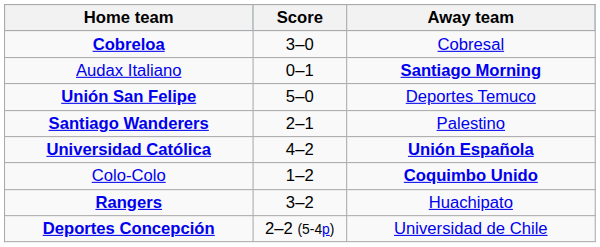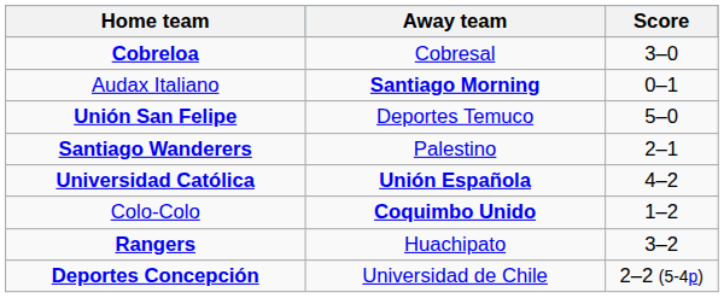 <table class="wikitable" width=45%>
 <tr bgcolor=#006699>
 <th width=130>Home team</th>
+<th width=130>Away team</th>
 <th width=30>Score</th>
-<th width=130>Away team</th>
 </tr>
 <tr align=center>
 <td><strong><a href='#'>Cobreloa</a></strong></td>
+<td><a href='#'>Cobresal</a></td>
 <td>3–0</td>
-<td><a href='#'>Cobresal</a></td>
 </tr>
 <tr align=center>
 <td><a href='#'>Audax Italiano</a></td>
+<td><strong><a href='#'>Santiago Morning</a></strong></td>
 <td>0–1</td>
-<td><strong><a href='#'>Santiago Morning</a></strong></td>
 </tr>
 <tr align=center>
 <td><strong><a href='#'>Unión San Felipe</a></strong></td>
+<td><a href='#'>Deportes Temuco</a></td>
 <td>5–0</td>
-<td><a href='#'>Deportes Temuco</a></td>
 </tr>
 <tr align=center>
 <td><strong><a href='#'>Santiago Wanderers</a></strong></td>
+<td><a href='#'>Palestino</a></td>
 <td>2–1</td>
-<td><a href='#'>Palestino</a></td>
 </tr>
 <tr align=center>
 <td><strong><a href='#'>Universidad Católica</a></strong></td>
+<td><strong><a href='#'>Unión Española</a></strong></td>
 <td>4–2</td>
-<td><strong><a href='#'>Unión Española</a></strong></td>
 </tr>
 <tr align=center>
 <td><a href='#'>Colo-Colo</a></td>
+<td><strong><a href='#'>Coquimbo Unido</a></strong></td>
 <td>1–2</td>
-<td><strong><a href='#'>Coquimbo Unido</a></strong></td>
 </tr>
 <tr align=center>
 <td><strong><a href='#'>Rangers</a></strong></td>
+<td><a href='#'>Huachipato</a></td>
 <td>3–2</td>
-<td><a href='#'>Huachipato</a></td>
 </tr>
 <tr align=center>
 <td><strong><a href='#'>Deportes Concepción</a></strong></td>
+<td><a href='#'>Universidad de Chile</a></td>
 <td>2–2 <small>(5-4<a href='#'>p</a>)</small></td>
-<td><a href='#'>Universidad de Chile</a></td>
 </tr>
 </table>
